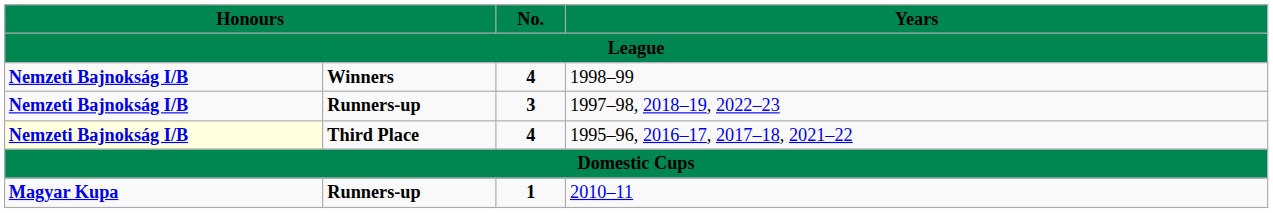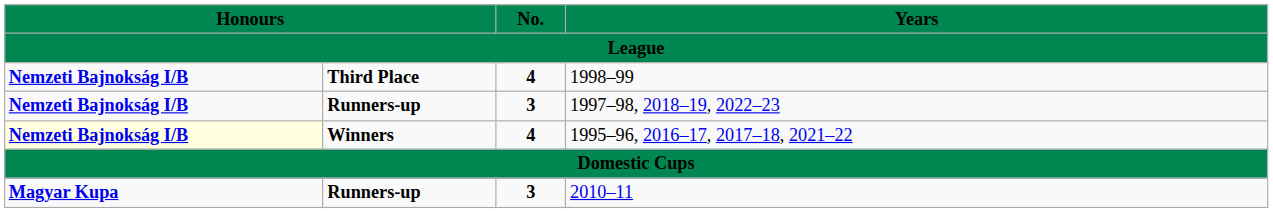 <table class="wikitable" width=70%>
 <tr>
 <th width=35% colspan=2 style="background:#008751;"><span>Honours</span></th>
 <th width=5% style="background:#008751;"><span>No.</span></th>
 <th width=50% style="background:#008751;"><span>Years</span></th>
 </tr>
 <tr>
 <th colspan="6" style="color:black; background:#008751"><strong>League</strong></th>
 </tr>
 <tr>
 <td><strong><a href='#'>Nemzeti Bajnokság I/B</a></strong></td>
-<td><strong>Winners</strong></td>
+<td><strong>Third Place</strong></td>
 <td align=center><strong>4</strong></td>
 <td>1998–99</td>
 </tr>
 <tr>
 <td><strong><a href='#'>Nemzeti Bajnokság I/B</a></strong></td>
 <td><strong>Runners-up</strong></td>
 <td align=center><strong>3</strong></td>
 <td>1997–98, <a href='#'>2018–19</a>, <a href='#'>2022–23</a></td>
 </tr>
 <tr>
 <td style="background: lightyellow;"><strong><a href='#'>Nemzeti Bajnokság I/B</a></strong></td>
-<td><strong>Third Place</strong></td>
+<td><strong>Winners</strong></td>
 <td align=center><strong>4</strong></td>
 <td>1995–96, <a href='#'>2016–17</a>, <a href='#'>2017–18</a>, <a href='#'>2021–22</a></td>
 </tr>
 <tr>
 <th colspan="6" style="color:black; background:#008751"><strong>Domestic Cups</strong></th>
 </tr>
 <tr>
 <td><strong><a href='#'>Magyar Kupa</a></strong></td>
 <td><strong>Runners-up</strong></td>
-<td align=center><strong>1</strong></td>
+<td align=center><strong>3</strong></td>
 <td><a href='#'>2010–11</a></td>
 </tr>
 </table>
